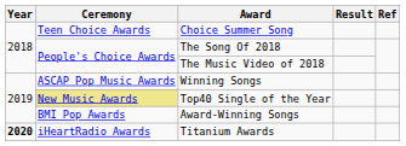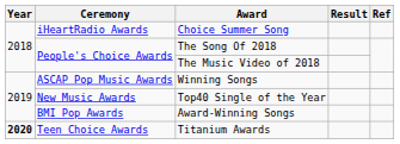 <table class="wikitable">
 <tr>
 <th>Year</th>
 <th>Ceremony</th>
 <th>Award</th>
 <th>Result</th>
 <th>Ref</th>
 </tr>
 <tr>
 <td rowspan="3">2018</td>
-<td><a href='#'>Teen Choice Awards</a></td>
+<td><a href='#'>iHeartRadio Awards</a></td>
 <td><a href='#'>Choice Summer Song</a></td>
 <td></td>
 <td></td>
 </tr>
 <tr>
 <td rowspan="2"><a href='#'>People's Choice Awards</a></td>
 <td>The Song Of 2018</td>
 <td></td>
 <td style="text-align:center;" rowspan="2"></td>
 </tr>
 <tr>
 <td>The Music Video of 2018</td>
 <td></td>
 </tr>
 <tr>
 <td rowspan="3">2019</td>
 <td><a href='#'>ASCAP Pop Music Awards</a></td>
 <td>Winning Songs</td>
 <td></td>
 <td style="text-align:center;"></td>
 </tr>
 <tr>
-<td style="background: khaki;"><a href='#'>New Music Awards</a></td>
+<td><a href='#'>New Music Awards</a></td>
 <td>Top40 Single of the Year</td>
 <td></td>
 <td style="text-align:center;"></td>
 </tr>
 <tr>
 <td><a href='#'>BMI Pop Awards</a></td>
 <td>Award-Winning Songs</td>
 <td></td>
 <td style="text-align:center;"></td>
 </tr>
 <tr>
 <td><strong>2020</strong></td>
-<td><a href='#'>iHeartRadio Awards</a></td>
+<td><a href='#'>Teen Choice Awards</a></td>
 <td>Titanium Awards</td>
 <td></td>
 <td style="text-align:center;"></td>
 </tr>
 </table>
